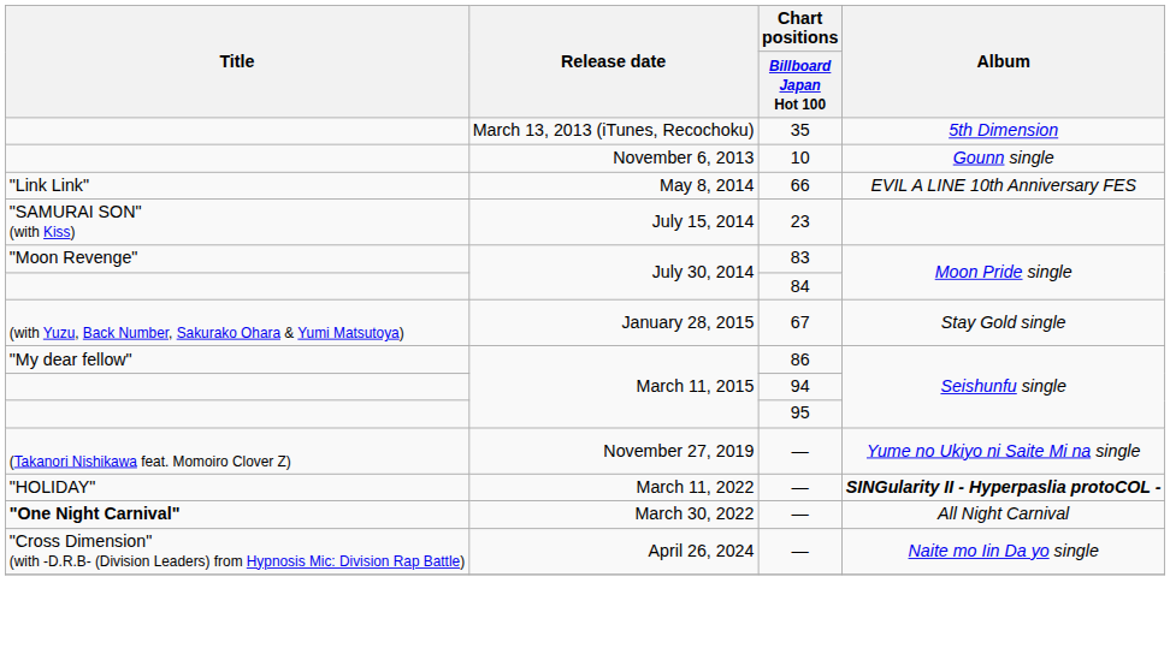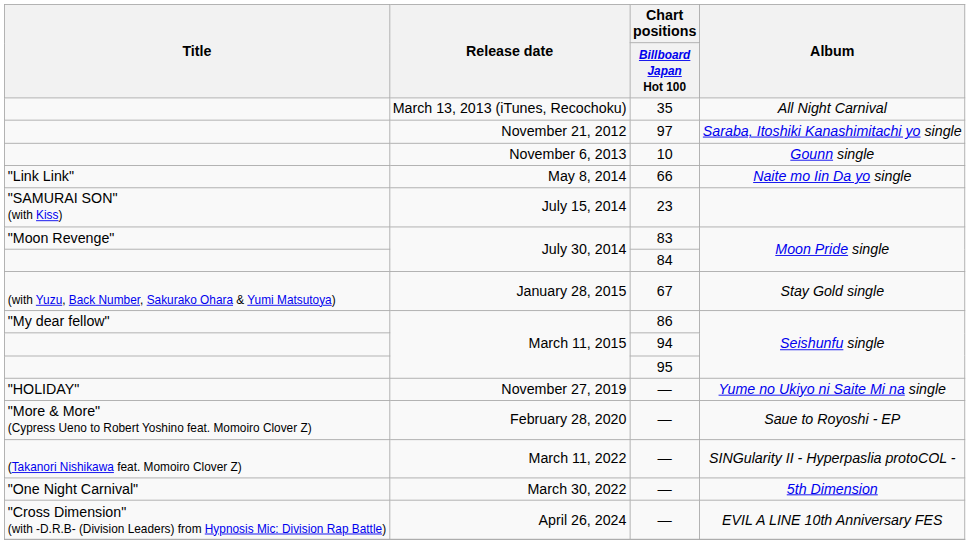 <table class="wikitable" style="text-align:center">
 <tr>
 <th rowspan="2">Title</th>
 <th rowspan="2">Release date</th>
 <th>Chart<br>positions</th>
 <th rowspan="2">Album</th>
 </tr>
 <tr>
 <th><small><em><a href='#'>Billboard<br>Japan</a></em><br>Hot 100</small></th>
 </tr>
 <tr>
 <td align="left"></td>
 <td>March 13, 2013 (iTunes, Recochoku)</td>
 <td>35 </td>
-<td><em><a href='#'>5th Dimension</a></em></td>
+<td><em>All Night Carnival</em></td>
+</tr>
+<tr>
+<td align="left"></td>
+<td align="right">November 21, 2012</td>
+<td>97 </td>
+<td><em><a href='#'>Saraba, Itoshiki Kanashimitachi yo</a> single</em></td>
 </tr>
 <tr>
 <td align="left"></td>
 <td align="right">November 6, 2013</td>
 <td>10 </td>
 <td><em><a href='#'>Gounn</a> single</em></td>
 </tr>
 <tr>
 <td align="left">"Link Link"</td>
 <td align="right">May 8, 2014</td>
 <td>66 </td>
-<td><em>EVIL A LINE 10th Anniversary FES</em></td>
+<td><em><a href='#'>Naite mo Iin Da yo</a> single</em></td>
 </tr>
 <tr>
 <td align="left">"SAMURAI SON" <br><small>(with <a href='#'>Kiss</a>)</small></td>
 <td align="right">July 15, 2014</td>
 <td>23 </td>
 <td></td>
 </tr>
 <tr>
 <td align="left">"Moon Revenge"</td>
 <td align="right" rowspan="2">July 30, 2014</td>
 <td>83 </td>
 <td rowspan="2"><em><a href='#'>Moon Pride</a> single</em></td>
 </tr>
 <tr>
 <td align="left"></td>
 <td>84 </td>
 </tr>
 <tr>
 <td align="left"> <br><small>(with <a href='#'>Yuzu</a>, <a href='#'>Back Number</a>, <a href='#'>Sakurako Ohara</a> & <a href='#'>Yumi Matsutoya</a>)</small></td>
 <td align="right">January 28, 2015</td>
 <td>67 </td>
 <td><em>Stay Gold single</em></td>
 </tr>
 <tr>
 <td align="left">"My dear fellow"</td>
 <td align="right" rowspan="3">March 11, 2015</td>
 <td>86 </td>
 <td rowspan="3"><em><a href='#'>Seishunfu</a> single</em></td>
 </tr>
 <tr>
 <td align="left"></td>
 <td>94 </td>
 </tr>
 <tr>
 <td align="left"></td>
 <td>95 </td>
 </tr>
 <tr>
-<td align="left"> <br><small>(<a href='#'>Takanori Nishikawa</a> feat. Momoiro Clover Z)</small></td>
+<td align="left">"HOLIDAY"</td>
 <td align="right">November 27, 2019</td>
 <td>—</td>
 <td><em><a href='#'>Yume no Ukiyo ni Saite Mi na</a> single</em></td>
 </tr>
 <tr>
-<td align="left">"HOLIDAY"</td>
+<td align="left">"More & More" <br><small>(Cypress Ueno to Robert Yoshino feat. Momoiro Clover Z)</small></td>
+<td align="right">February 28, 2020</td>
+<td>—</td>
+<td><em>Saue to Royoshi - EP</em></td>
+</tr>
+<tr>
+<td align="left"> <br><small>(<a href='#'>Takanori Nishikawa</a> feat. Momoiro Clover Z)</small></td>
 <td align="right">March 11, 2022</td>
 <td>—</td>
-<td><strong><em>SINGularity II - Hyperpaslia protoCOL -</em></strong></td>
+<td><em>SINGularity II - Hyperpaslia protoCOL -</em></td>
 </tr>
 <tr>
-<td align="left"><strong>"One Night Carnival"</strong></td>
+<td align="left">"One Night Carnival"</td>
 <td align="right">March 30, 2022</td>
 <td>—</td>
-<td><em>All Night Carnival</em></td>
+<td><em><a href='#'>5th Dimension</a></em></td>
 </tr>
 <tr>
 <td align="left">"Cross Dimension" <br><small>(with -D.R.B- (Division Leaders) from <a href='#'>Hypnosis Mic: Division Rap Battle</a>)</small></td>
 <td align="right">April 26, 2024</td>
 <td>—</td>
-<td><em><a href='#'>Naite mo Iin Da yo</a> single</em></td>
+<td><em>EVIL A LINE 10th Anniversary FES</em></td>
 </tr>
 <tr>
 </tr>
 </table>
